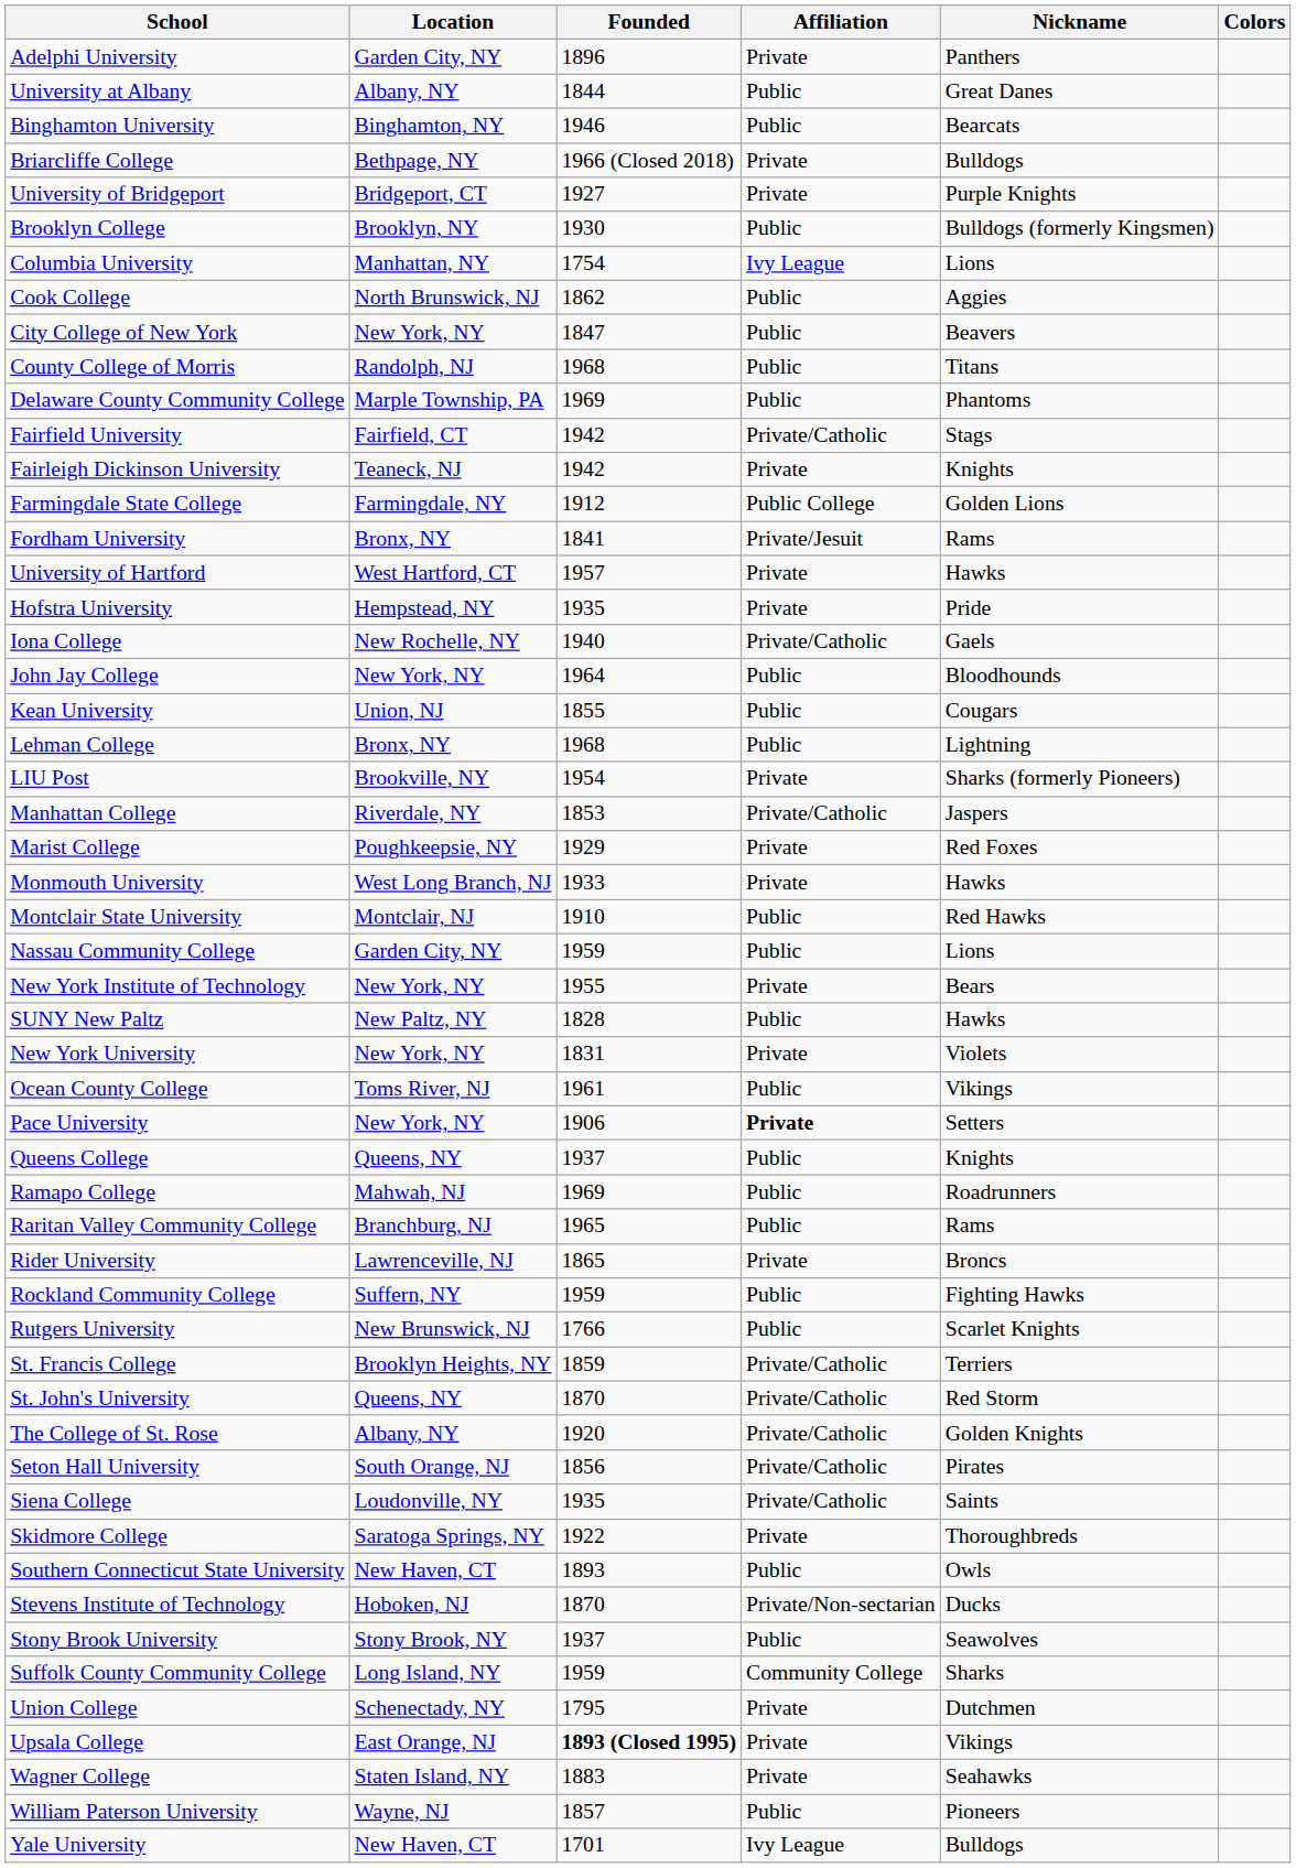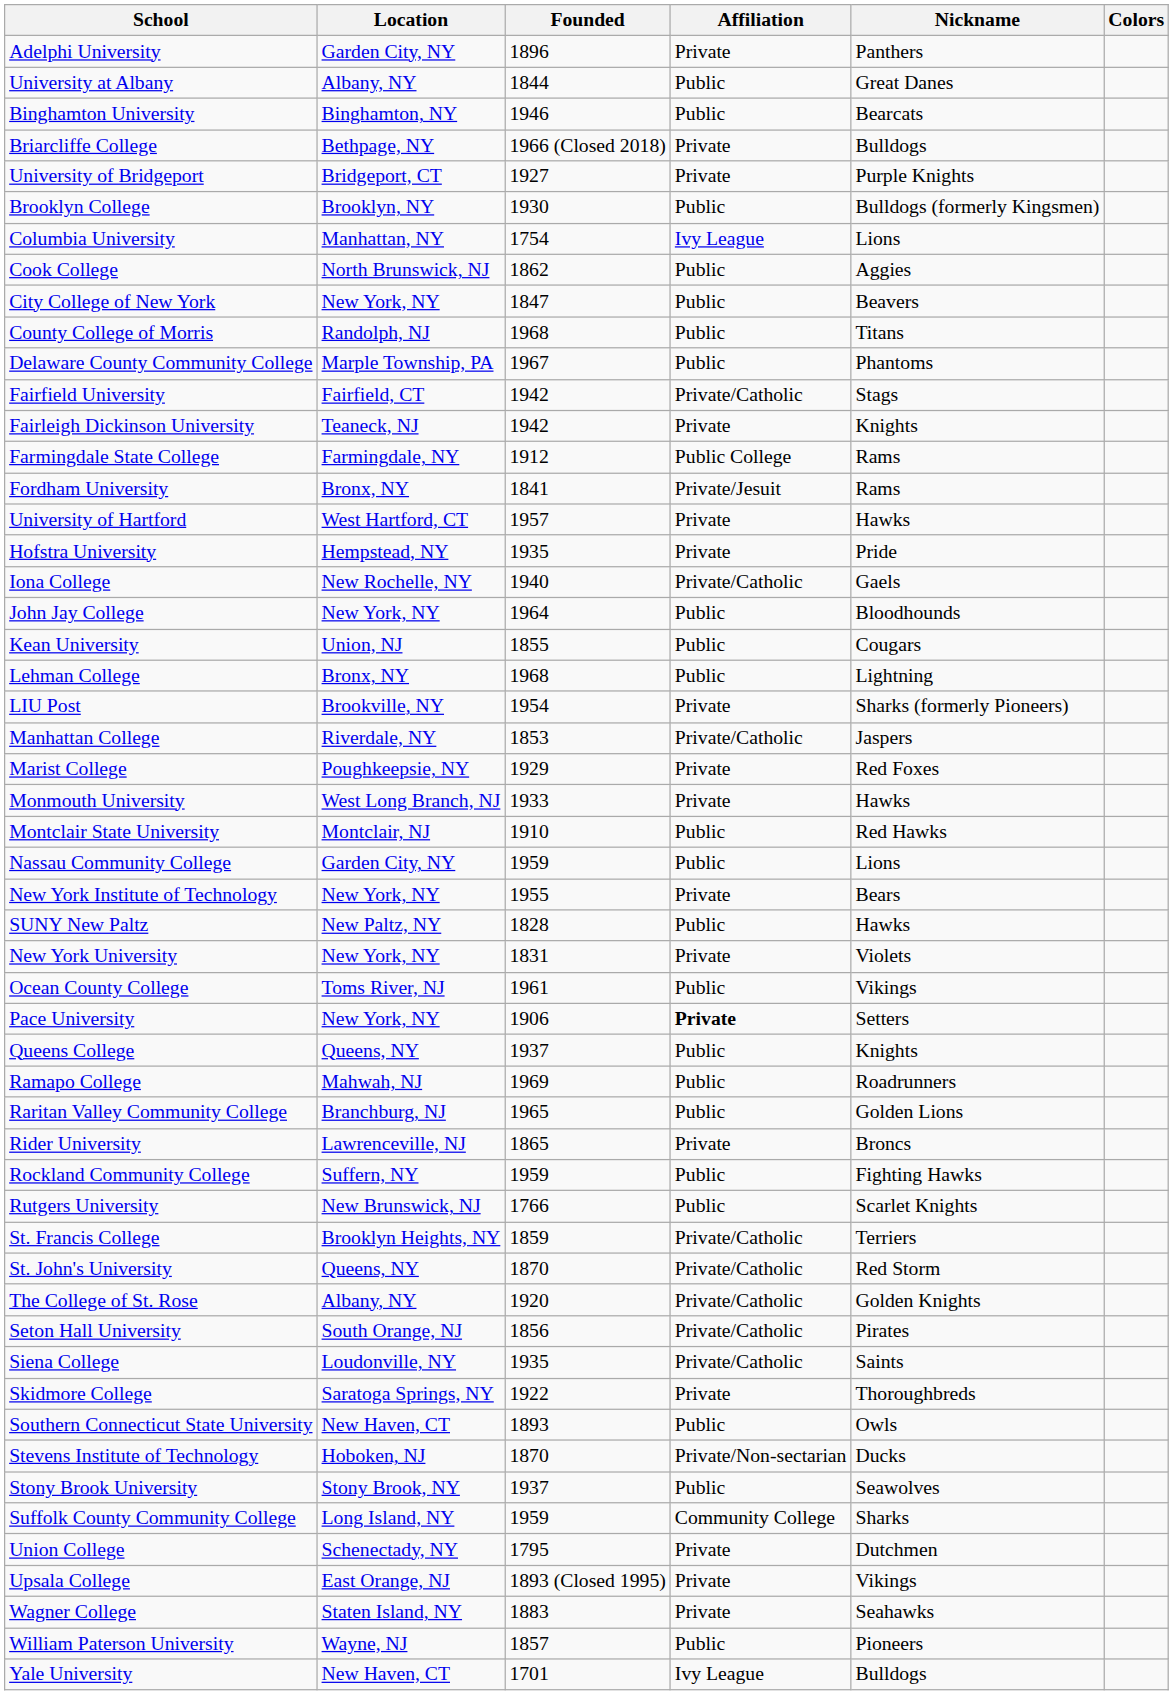 <table class="wikitable sortable">
 <tr>
 <th>School</th>
 <th>Location</th>
 <th>Founded</th>
 <th>Affiliation</th>
 <th>Nickname</th>
 <th>Colors</th>
 </tr>
 <tr>
 <td><a href='#'>Adelphi University</a></td>
 <td><a href='#'>Garden City, NY</a></td>
 <td>1896</td>
 <td>Private</td>
 <td>Panthers</td>
 <td> </td>
 </tr>
 <tr>
 <td><a href='#'>University at Albany</a></td>
 <td><a href='#'>Albany, NY</a></td>
 <td>1844</td>
 <td>Public</td>
 <td>Great Danes</td>
 <td> </td>
 </tr>
 <tr>
 <td><a href='#'>Binghamton University</a></td>
 <td><a href='#'>Binghamton, NY</a></td>
 <td>1946</td>
 <td>Public</td>
 <td>Bearcats</td>
 <td> </td>
 </tr>
 <tr>
 <td><a href='#'>Briarcliffe College</a></td>
 <td><a href='#'>Bethpage, NY</a></td>
 <td>1966 (Closed 2018)</td>
 <td>Private</td>
 <td>Bulldogs</td>
 <td> </td>
 </tr>
 <tr>
 <td><a href='#'>University of Bridgeport</a></td>
 <td><a href='#'>Bridgeport, CT</a></td>
 <td>1927</td>
 <td>Private</td>
 <td>Purple Knights</td>
 <td> </td>
 </tr>
 <tr>
 <td><a href='#'>Brooklyn College</a></td>
 <td><a href='#'>Brooklyn, NY</a></td>
 <td>1930</td>
 <td>Public</td>
 <td>Bulldogs (formerly Kingsmen)</td>
 <td> </td>
 </tr>
 <tr>
 <td><a href='#'>Columbia University</a></td>
 <td><a href='#'>Manhattan, NY</a></td>
 <td>1754</td>
 <td><a href='#'>Ivy League</a></td>
 <td>Lions</td>
 <td> </td>
 </tr>
 <tr>
 <td><a href='#'>Cook College</a></td>
 <td><a href='#'>North Brunswick, NJ</a></td>
 <td>1862</td>
 <td>Public</td>
 <td>Aggies</td>
 <td> </td>
 </tr>
 <tr>
 <td><a href='#'>City College of New York</a></td>
 <td><a href='#'>New York, NY</a></td>
 <td>1847</td>
 <td>Public</td>
 <td>Beavers</td>
 <td> </td>
 </tr>
 <tr>
 <td><a href='#'>County College of Morris</a></td>
 <td><a href='#'>Randolph, NJ</a></td>
 <td>1968</td>
 <td>Public</td>
 <td>Titans</td>
 <td> </td>
 </tr>
 <tr>
 <td><a href='#'>Delaware County Community College</a></td>
 <td><a href='#'>Marple Township, PA</a></td>
-<td>1969</td>
+<td>1967</td>
 <td>Public</td>
 <td>Phantoms</td>
 <td> </td>
 </tr>
 <tr>
 <td><a href='#'>Fairfield University</a></td>
 <td><a href='#'>Fairfield, CT</a></td>
 <td>1942</td>
 <td>Private/Catholic</td>
 <td>Stags</td>
 <td> </td>
 </tr>
 <tr>
 <td><a href='#'>Fairleigh Dickinson University</a></td>
 <td><a href='#'>Teaneck, NJ</a></td>
 <td>1942</td>
 <td>Private</td>
 <td>Knights</td>
 <td> </td>
 </tr>
 <tr>
 <td><a href='#'>Farmingdale State College</a></td>
 <td><a href='#'>Farmingdale, NY</a></td>
 <td>1912</td>
 <td>Public College</td>
-<td>Golden Lions</td>
+<td>Rams</td>
 <td> </td>
 </tr>
 <tr>
 <td><a href='#'>Fordham University</a></td>
 <td><a href='#'>Bronx, NY</a></td>
 <td>1841</td>
 <td>Private/Jesuit</td>
 <td>Rams</td>
 <td> </td>
 </tr>
 <tr>
 <td><a href='#'>University of Hartford</a></td>
 <td><a href='#'>West Hartford, CT</a></td>
 <td>1957</td>
 <td>Private</td>
 <td>Hawks</td>
 <td> </td>
 </tr>
 <tr>
 <td><a href='#'>Hofstra University</a></td>
 <td><a href='#'>Hempstead, NY</a></td>
 <td>1935</td>
 <td>Private</td>
 <td>Pride</td>
 <td> </td>
 </tr>
 <tr>
 <td><a href='#'>Iona College</a></td>
 <td><a href='#'>New Rochelle, NY</a></td>
 <td>1940</td>
 <td>Private/Catholic</td>
 <td>Gaels</td>
 <td> </td>
 </tr>
 <tr>
 <td><a href='#'>John Jay College</a></td>
 <td><a href='#'>New York, NY</a></td>
 <td>1964</td>
 <td>Public</td>
 <td>Bloodhounds</td>
 <td> </td>
 </tr>
 <tr>
 <td><a href='#'>Kean University</a></td>
 <td><a href='#'>Union, NJ</a></td>
 <td>1855</td>
 <td>Public</td>
 <td>Cougars</td>
 <td> </td>
 </tr>
 <tr>
 <td><a href='#'>Lehman College</a></td>
 <td><a href='#'>Bronx, NY</a></td>
 <td>1968</td>
 <td>Public</td>
 <td>Lightning</td>
 <td> </td>
 </tr>
 <tr>
 <td><a href='#'>LIU Post</a></td>
 <td><a href='#'>Brookville, NY</a></td>
 <td>1954</td>
 <td>Private</td>
 <td>Sharks (formerly Pioneers)</td>
 <td> </td>
 </tr>
 <tr>
 <td><a href='#'>Manhattan College</a></td>
 <td><a href='#'>Riverdale, NY</a></td>
 <td>1853</td>
 <td>Private/Catholic</td>
 <td>Jaspers</td>
 <td> </td>
 </tr>
 <tr>
 <td><a href='#'>Marist College</a></td>
 <td><a href='#'>Poughkeepsie, NY</a></td>
 <td>1929</td>
 <td>Private</td>
 <td>Red Foxes</td>
 <td> </td>
 </tr>
 <tr>
 <td><a href='#'>Monmouth University</a></td>
 <td><a href='#'>West Long Branch, NJ</a></td>
 <td>1933</td>
 <td>Private</td>
 <td>Hawks</td>
 <td> </td>
 </tr>
 <tr>
 <td><a href='#'>Montclair State University</a></td>
 <td><a href='#'>Montclair, NJ</a></td>
 <td>1910</td>
 <td>Public</td>
 <td>Red Hawks</td>
 <td> </td>
 </tr>
 <tr>
 <td><a href='#'>Nassau Community College</a></td>
 <td><a href='#'>Garden City, NY</a></td>
 <td>1959</td>
 <td>Public</td>
 <td>Lions</td>
 <td> </td>
 </tr>
 <tr>
 <td><a href='#'>New York Institute of Technology</a></td>
 <td><a href='#'>New York, NY</a></td>
 <td>1955</td>
 <td>Private</td>
 <td>Bears</td>
 <td> </td>
 </tr>
 <tr>
 <td><a href='#'>SUNY New Paltz</a></td>
 <td><a href='#'>New Paltz, NY</a></td>
 <td>1828</td>
 <td>Public</td>
 <td>Hawks</td>
 <td> </td>
 </tr>
 <tr>
 <td><a href='#'>New York University</a></td>
 <td><a href='#'>New York, NY</a></td>
 <td>1831</td>
 <td>Private</td>
 <td>Violets</td>
 <td> </td>
 </tr>
 <tr>
 <td><a href='#'>Ocean County College</a></td>
 <td><a href='#'>Toms River, NJ</a></td>
 <td>1961</td>
 <td>Public</td>
 <td>Vikings</td>
 <td> </td>
 </tr>
 <tr>
 <td><a href='#'>Pace University</a></td>
 <td><a href='#'>New York, NY</a></td>
 <td>1906</td>
 <td><strong>Private</strong></td>
 <td>Setters</td>
 <td> </td>
 </tr>
 <tr>
 <td><a href='#'>Queens College</a></td>
 <td><a href='#'>Queens, NY</a></td>
 <td>1937</td>
 <td>Public</td>
 <td>Knights</td>
 <td> </td>
 </tr>
 <tr>
 <td><a href='#'>Ramapo College</a></td>
 <td><a href='#'>Mahwah, NJ</a></td>
 <td>1969</td>
 <td>Public</td>
 <td>Roadrunners</td>
 <td> </td>
 </tr>
 <tr>
 <td><a href='#'>Raritan Valley Community College</a></td>
 <td><a href='#'>Branchburg, NJ</a></td>
 <td>1965</td>
 <td>Public</td>
-<td>Rams</td>
+<td>Golden Lions</td>
 <td> </td>
 </tr>
 <tr>
 <td><a href='#'>Rider University</a></td>
 <td><a href='#'>Lawrenceville, NJ</a></td>
 <td>1865</td>
 <td>Private</td>
 <td>Broncs</td>
 <td> </td>
 </tr>
 <tr>
 <td><a href='#'>Rockland Community College</a></td>
 <td><a href='#'>Suffern, NY</a></td>
 <td>1959</td>
 <td>Public</td>
 <td>Fighting Hawks</td>
 <td> </td>
 </tr>
 <tr>
 <td><a href='#'>Rutgers University</a></td>
 <td><a href='#'>New Brunswick, NJ</a></td>
 <td>1766</td>
 <td>Public</td>
 <td>Scarlet Knights</td>
 <td> </td>
 </tr>
 <tr>
 <td><a href='#'>St. Francis College</a></td>
 <td><a href='#'>Brooklyn Heights, NY</a></td>
 <td>1859</td>
 <td>Private/Catholic</td>
 <td>Terriers</td>
 <td> </td>
 </tr>
 <tr>
 <td><a href='#'>St. John's University</a></td>
 <td><a href='#'>Queens, NY</a></td>
 <td>1870</td>
 <td>Private/Catholic</td>
 <td>Red Storm</td>
 <td> </td>
 </tr>
 <tr>
 <td><a href='#'>The College of St. Rose</a></td>
 <td><a href='#'>Albany, NY</a></td>
 <td>1920</td>
 <td>Private/Catholic</td>
 <td>Golden Knights</td>
 <td> </td>
 </tr>
 <tr>
 <td><a href='#'>Seton Hall University</a></td>
 <td><a href='#'>South Orange, NJ</a></td>
 <td>1856</td>
 <td>Private/Catholic</td>
 <td>Pirates</td>
 <td> </td>
 </tr>
 <tr>
 <td><a href='#'>Siena College</a></td>
 <td><a href='#'>Loudonville, NY</a></td>
 <td>1935</td>
 <td>Private/Catholic</td>
 <td>Saints</td>
 <td> </td>
 </tr>
 <tr>
 <td><a href='#'>Skidmore College</a></td>
 <td><a href='#'>Saratoga Springs, NY</a></td>
 <td>1922</td>
 <td>Private</td>
 <td>Thoroughbreds</td>
 <td> </td>
 </tr>
 <tr>
 <td><a href='#'>Southern Connecticut State University</a></td>
 <td><a href='#'>New Haven, CT</a></td>
 <td>1893</td>
 <td>Public</td>
 <td>Owls</td>
 <td> </td>
 </tr>
 <tr>
 <td><a href='#'>Stevens Institute of Technology</a></td>
 <td><a href='#'>Hoboken, NJ</a></td>
 <td>1870</td>
 <td>Private/Non-sectarian</td>
 <td>Ducks</td>
 <td> </td>
 </tr>
 <tr>
 <td><a href='#'>Stony Brook University</a></td>
 <td><a href='#'>Stony Brook, NY</a></td>
 <td>1937</td>
 <td>Public</td>
 <td>Seawolves</td>
 <td> </td>
 </tr>
 <tr>
 <td><a href='#'>Suffolk County Community College</a></td>
 <td><a href='#'>Long Island, NY</a></td>
 <td>1959</td>
 <td>Community College</td>
 <td>Sharks</td>
 <td> </td>
 </tr>
 <tr>
 <td><a href='#'>Union College</a></td>
 <td><a href='#'>Schenectady, NY</a></td>
 <td>1795</td>
 <td>Private</td>
 <td>Dutchmen</td>
 <td> </td>
 </tr>
 <tr>
 <td><a href='#'>Upsala College</a></td>
 <td><a href='#'>East Orange, NJ</a></td>
-<td><strong>1893 (Closed 1995)</strong></td>
+<td>1893 (Closed 1995)</td>
 <td>Private</td>
 <td>Vikings</td>
 <td> </td>
 </tr>
 <tr>
 <td><a href='#'>Wagner College</a></td>
 <td><a href='#'>Staten Island, NY</a></td>
 <td>1883</td>
 <td>Private</td>
 <td>Seahawks</td>
 <td> </td>
 </tr>
 <tr>
 <td><a href='#'>William Paterson University</a></td>
 <td><a href='#'>Wayne, NJ</a></td>
 <td>1857</td>
 <td>Public</td>
 <td>Pioneers</td>
 <td> </td>
 </tr>
 <tr>
 <td><a href='#'>Yale University</a></td>
 <td><a href='#'>New Haven, CT</a></td>
 <td>1701</td>
 <td>Ivy League</td>
 <td>Bulldogs</td>
 <td> </td>
 </tr>
 </table>
